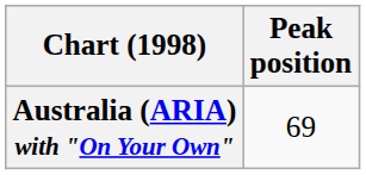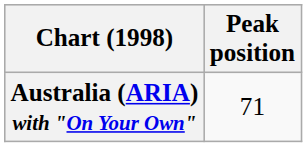 <table class="wikitable plainrowheaders" style="text-align:center">
 <tr>
 <th>Chart (1998)</th>
 <th>Peak<br>position</th>
 </tr>
 <tr>
 <th scope="row">Australia (<a href='#'>ARIA</a>)<br><small><em>with "<a href='#'>On Your Own</a>"</em></small></th>
-<td>69</td>
+<td>71</td>
 </tr>
 </table>
